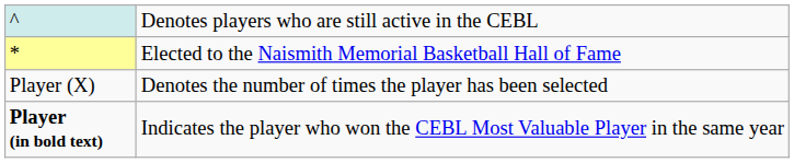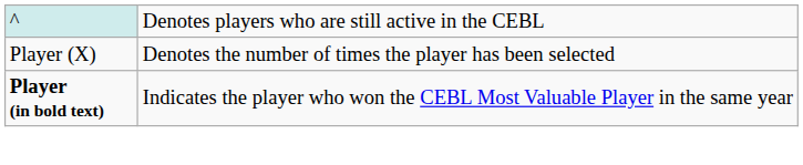 <table class="wikitable sortable">
 <tr>
 <td style="background-color:#CFECEC; border:1px solid #aaaaaa; width:6em">^</td>
 <td>Denotes players who are still active in the CEBL</td>
-</tr>
-<tr>
-<td style="background-color:#FFFF99; border:1px solid #aaaaaa; width:6em">*</td>
-<td>Elected to the <a href='#'>Naismith Memorial Basketball Hall of Fame</a></td>
 </tr>
 <tr>
 <td>Player (X)</td>
 <td>Denotes the number of times the player has been selected</td>
 </tr>
 <tr>
 <td><strong>Player<br><small>(in bold text)</small></strong></td>
 <td>Indicates the player who won the <a href='#'>CEBL Most Valuable Player</a> in the same year</td>
 </tr>
 </table>
